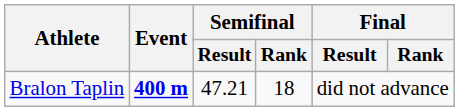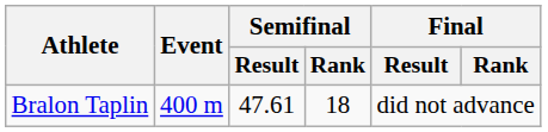 <table class=wikitable style="font-size:90%">
 <tr>
 <th rowspan="2">Athlete</th>
 <th rowspan="2">Event</th>
 <th colspan="2">Semifinal</th>
 <th colspan="2">Final</th>
 </tr>
 <tr style="font-size:95%">
 <th>Result</th>
 <th>Rank</th>
 <th>Result</th>
 <th>Rank</th>
 </tr>
 <tr align=center>
 <td align=left><a href='#'>Bralon Taplin</a></td>
-<td align=left><strong><a href='#'>400 m</a></strong></td>
-<td>47.21</td>
+<td align=left><a href='#'>400 m</a></td>
+<td>47.61</td>
 <td>18</td>
 <td colspan=2>did not advance</td>
 </tr>
 </table>
